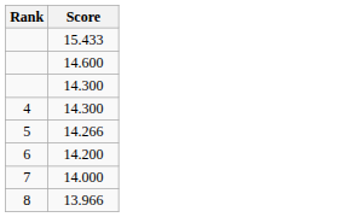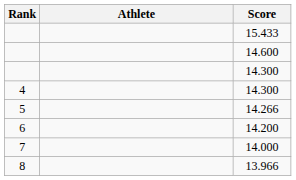 <table class=wikitable style="text-align:center">
 <tr>
 <th width=40>Rank</th>
+<th width=250>Athlete</th>
 <th width=70>Score</th>
 </tr>
 <tr>
 <td></td>
+<td align=left></td>
 <td>15.433</td>
 </tr>
 <tr>
 <td></td>
+<td align=left></td>
 <td>14.600</td>
 </tr>
 <tr>
 <td></td>
+<td align=left></td>
 <td>14.300</td>
 </tr>
 <tr>
 <td>4</td>
+<td align=left></td>
 <td>14.300</td>
 </tr>
 <tr>
 <td>5</td>
+<td align=left></td>
 <td>14.266</td>
 </tr>
 <tr>
 <td>6</td>
+<td align=left></td>
 <td>14.200</td>
 </tr>
 <tr>
 <td>7</td>
+<td align=left></td>
 <td>14.000</td>
 </tr>
 <tr>
 <td>8</td>
+<td align=left></td>
 <td>13.966</td>
 </tr>
 </table>
